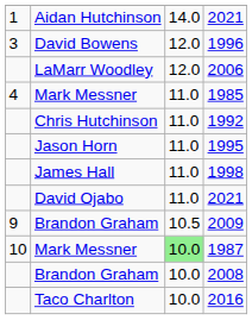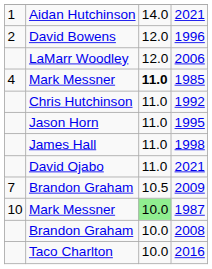 <table class="wikitable">
 <tr>
 </tr>
 <tr>
 </tr>
 <tr>
 <td>1</td>
 <td><a href='#'>Aidan Hutchinson</a></td>
 <td>14.0</td>
 <td><a href='#'>2021</a></td>
 </tr>
 <tr>
-<td>3</td>
+<td>2</td>
 <td><a href='#'>David Bowens</a></td>
 <td>12.0</td>
 <td><a href='#'>1996</a></td>
 </tr>
 <tr>
 <td></td>
 <td><a href='#'>LaMarr Woodley</a></td>
 <td>12.0</td>
 <td><a href='#'>2006</a></td>
 </tr>
 <tr>
 <td>4</td>
 <td><a href='#'>Mark Messner</a></td>
-<td>11.0</td>
+<td><strong>11.0</strong></td>
 <td><a href='#'>1985</a></td>
 </tr>
 <tr>
 <td></td>
 <td><a href='#'>Chris Hutchinson</a></td>
 <td>11.0</td>
 <td><a href='#'>1992</a></td>
 </tr>
 <tr>
 <td></td>
 <td><a href='#'>Jason Horn</a></td>
 <td>11.0</td>
 <td><a href='#'>1995</a></td>
 </tr>
 <tr>
 <td></td>
 <td><a href='#'>James Hall</a></td>
 <td>11.0</td>
 <td><a href='#'>1998</a></td>
 </tr>
 <tr>
 <td></td>
 <td><a href='#'>David Ojabo</a></td>
 <td>11.0</td>
 <td><a href='#'>2021</a></td>
 </tr>
 <tr>
-<td>9</td>
+<td>7</td>
 <td><a href='#'>Brandon Graham</a></td>
 <td>10.5</td>
 <td><a href='#'>2009</a></td>
 </tr>
 <tr>
 <td>10</td>
 <td><a href='#'>Mark Messner</a></td>
 <td style="background: lightgreen;">10.0</td>
 <td><a href='#'>1987</a></td>
 </tr>
 <tr>
 <td></td>
 <td><a href='#'>Brandon Graham</a></td>
 <td>10.0</td>
 <td><a href='#'>2008</a></td>
 </tr>
 <tr>
 <td></td>
 <td><a href='#'>Taco Charlton</a></td>
 <td>10.0</td>
 <td><a href='#'>2016</a></td>
 </tr>
 </table>
